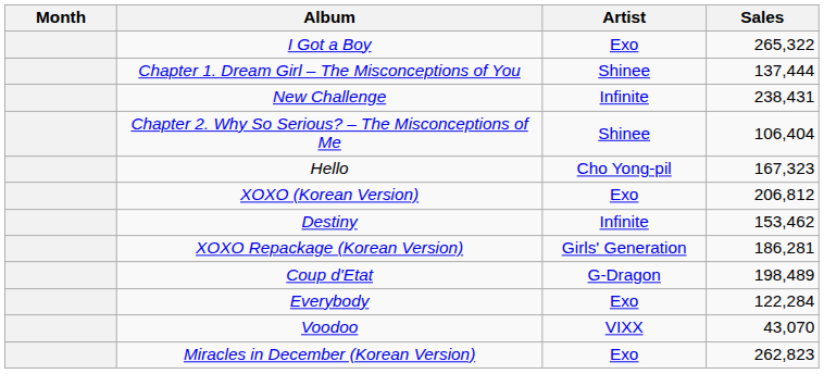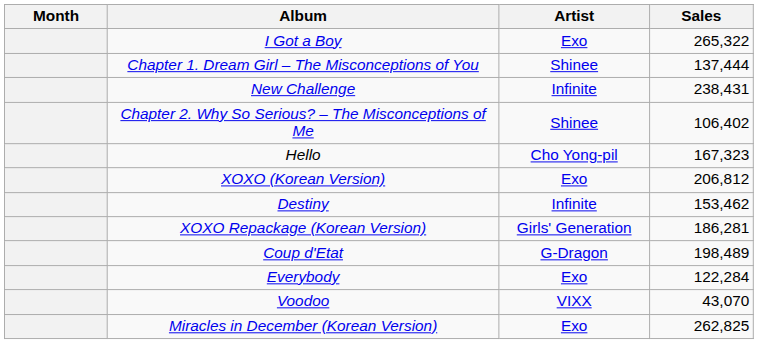 <table class="wikitable plainrowheaders sortable" style="text-align:center">
 <tr>
 <th scope="col" width="100">Month</th>
 <th scope="col" width="400">Album</th>
 <th scope="col" width="150">Artist</th>
 <th scope="col" width="100">Sales</th>
 </tr>
 <tr>
 <th scope="row"></th>
 <td><em><a href='#'>I Got a Boy</a></em></td>
 <td><a href='#'>Exo</a></td>
 <td style="text-align:right">265,322</td>
 </tr>
 <tr>
 <th scope="row"></th>
 <td><em><a href='#'>Chapter 1. Dream Girl – The Misconceptions of You</a></em></td>
 <td><a href='#'>Shinee</a></td>
 <td style="text-align:right">137,444</td>
 </tr>
 <tr>
 <th scope="row"></th>
 <td><em><a href='#'>New Challenge</a></em></td>
 <td><a href='#'>Infinite</a></td>
 <td style="text-align:right">238,431</td>
 </tr>
 <tr>
 <th scope="row"></th>
 <td><em><a href='#'>Chapter 2. Why So Serious? – The Misconceptions of Me</a></em></td>
 <td><a href='#'>Shinee</a></td>
-<td style="text-align:right">106,404</td>
+<td style="text-align:right">106,402</td>
 </tr>
 <tr>
 <th scope="row"></th>
 <td><em>Hello</em></td>
 <td><a href='#'>Cho Yong-pil</a></td>
 <td style="text-align:right">167,323</td>
 </tr>
 <tr>
 <th scope="row"></th>
 <td><em><a href='#'>XOXO (Korean Version)</a></em></td>
 <td><a href='#'>Exo</a></td>
 <td style="text-align:right">206,812</td>
 </tr>
 <tr>
 <th scope="row"></th>
 <td><em><a href='#'>Destiny</a></em></td>
 <td><a href='#'>Infinite</a></td>
 <td style="text-align:right">153,462</td>
 </tr>
 <tr>
 <th scope="row"></th>
 <td><em><a href='#'>XOXO Repackage (Korean Version)</a></em></td>
 <td><a href='#'>Girls' Generation</a></td>
 <td style="text-align:right">186,281</td>
 </tr>
 <tr>
 <th scope="row"></th>
 <td><em><a href='#'>Coup d'Etat</a></em></td>
 <td><a href='#'>G-Dragon</a></td>
 <td style="text-align:right">198,489</td>
 </tr>
 <tr>
 <th scope="row"></th>
 <td><em><a href='#'>Everybody</a></em></td>
 <td><a href='#'>Exo</a></td>
 <td style="text-align:right">122,284</td>
 </tr>
 <tr>
 <th scope="row"></th>
 <td><em><a href='#'>Voodoo</a></em></td>
 <td><a href='#'>VIXX</a></td>
 <td style="text-align:right">43,070</td>
 </tr>
 <tr>
 <th scope="row"></th>
 <td><em><a href='#'>Miracles in December (Korean Version)</a></em></td>
 <td><a href='#'>Exo</a></td>
-<td style="text-align:right">262,823</td>
+<td style="text-align:right">262,825</td>
 </tr>
 </table>
